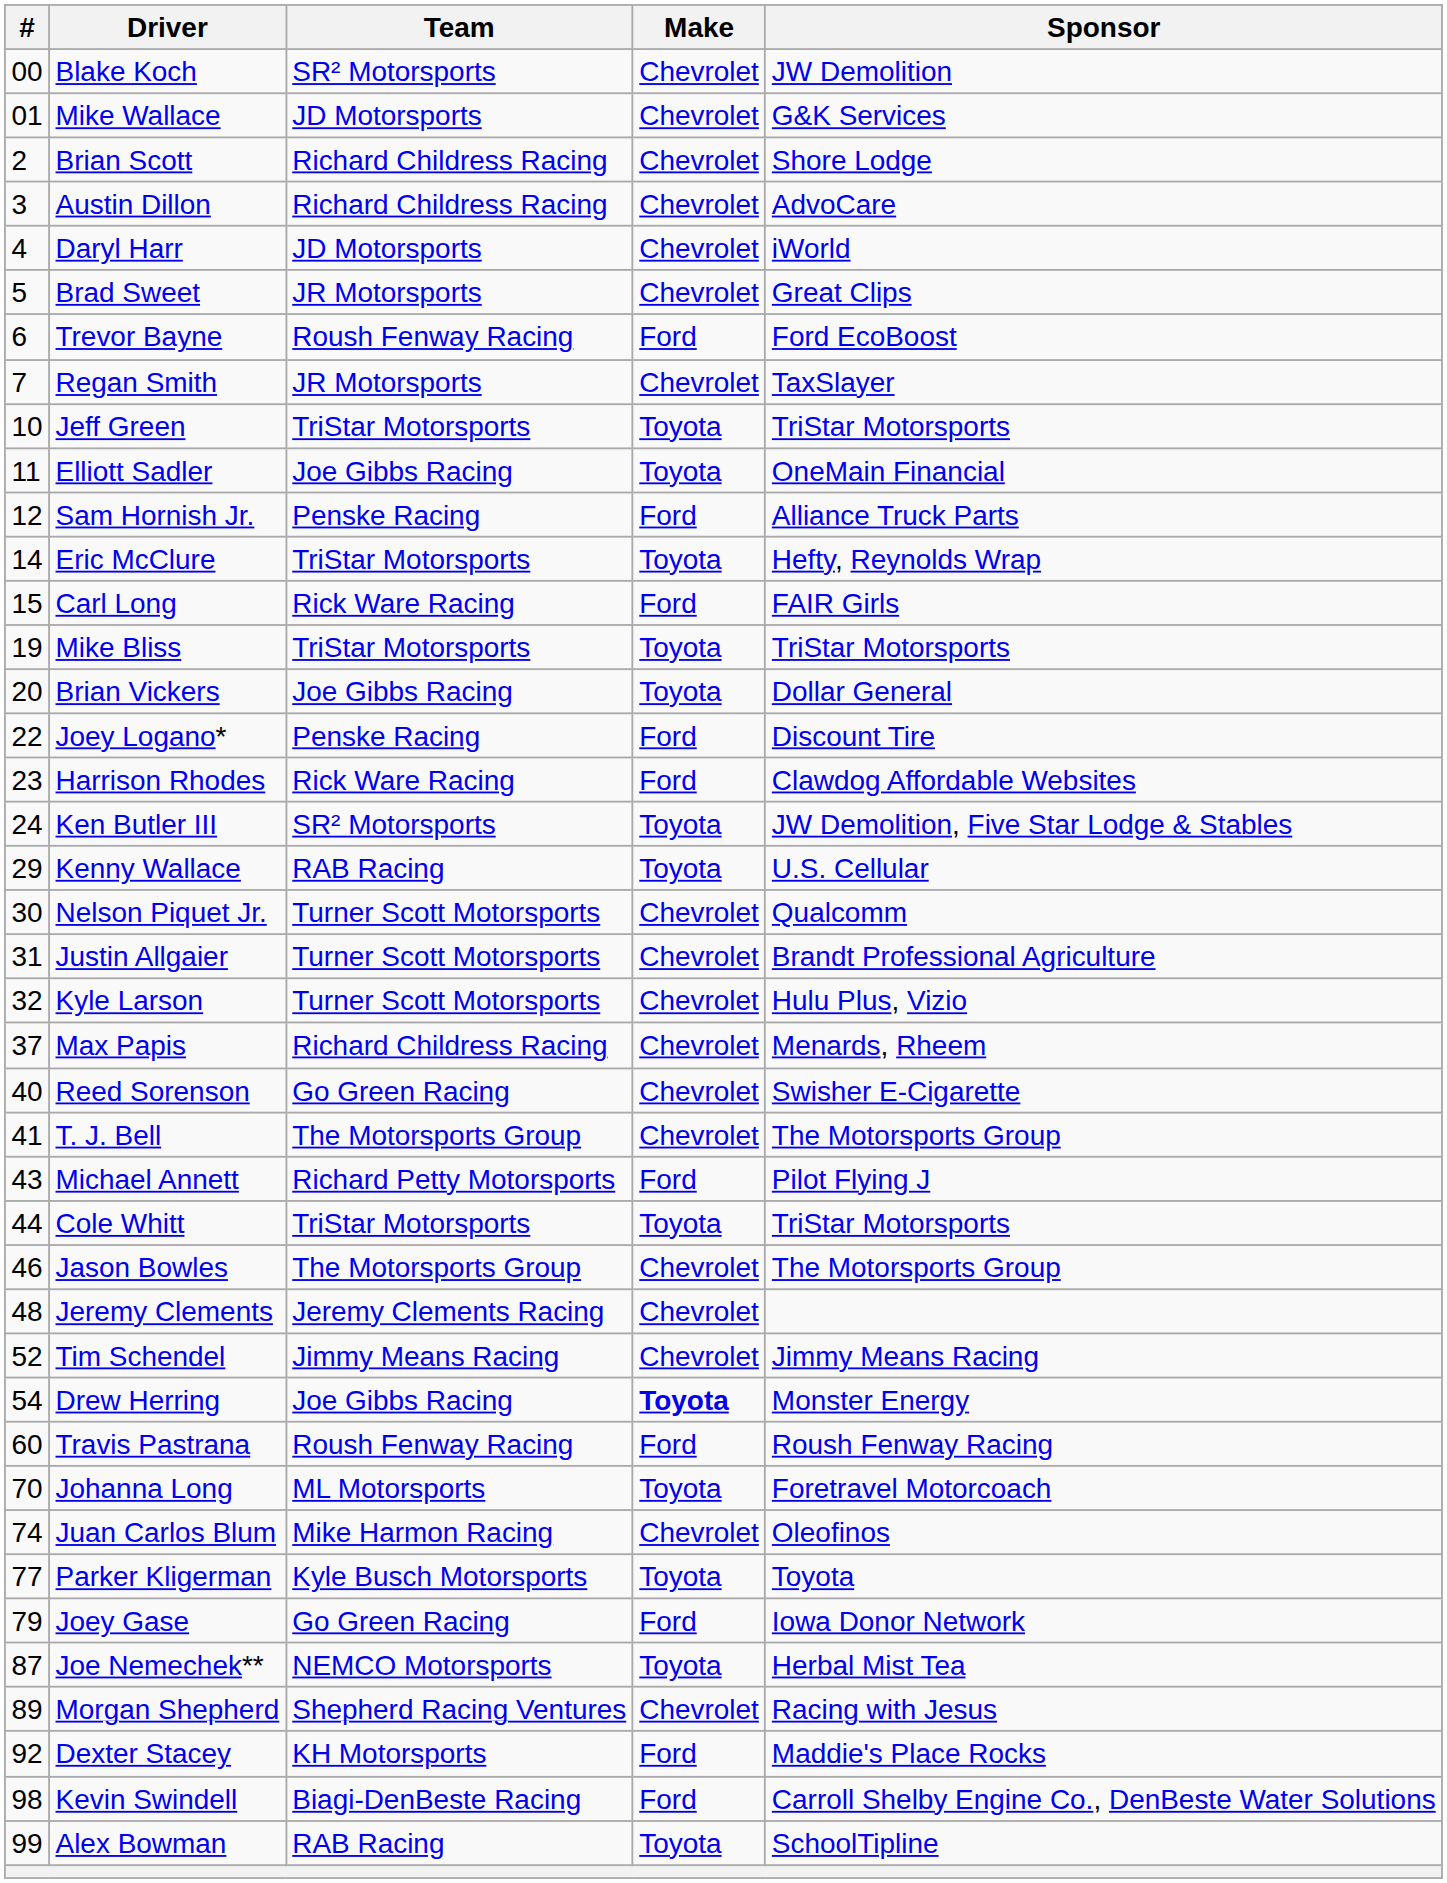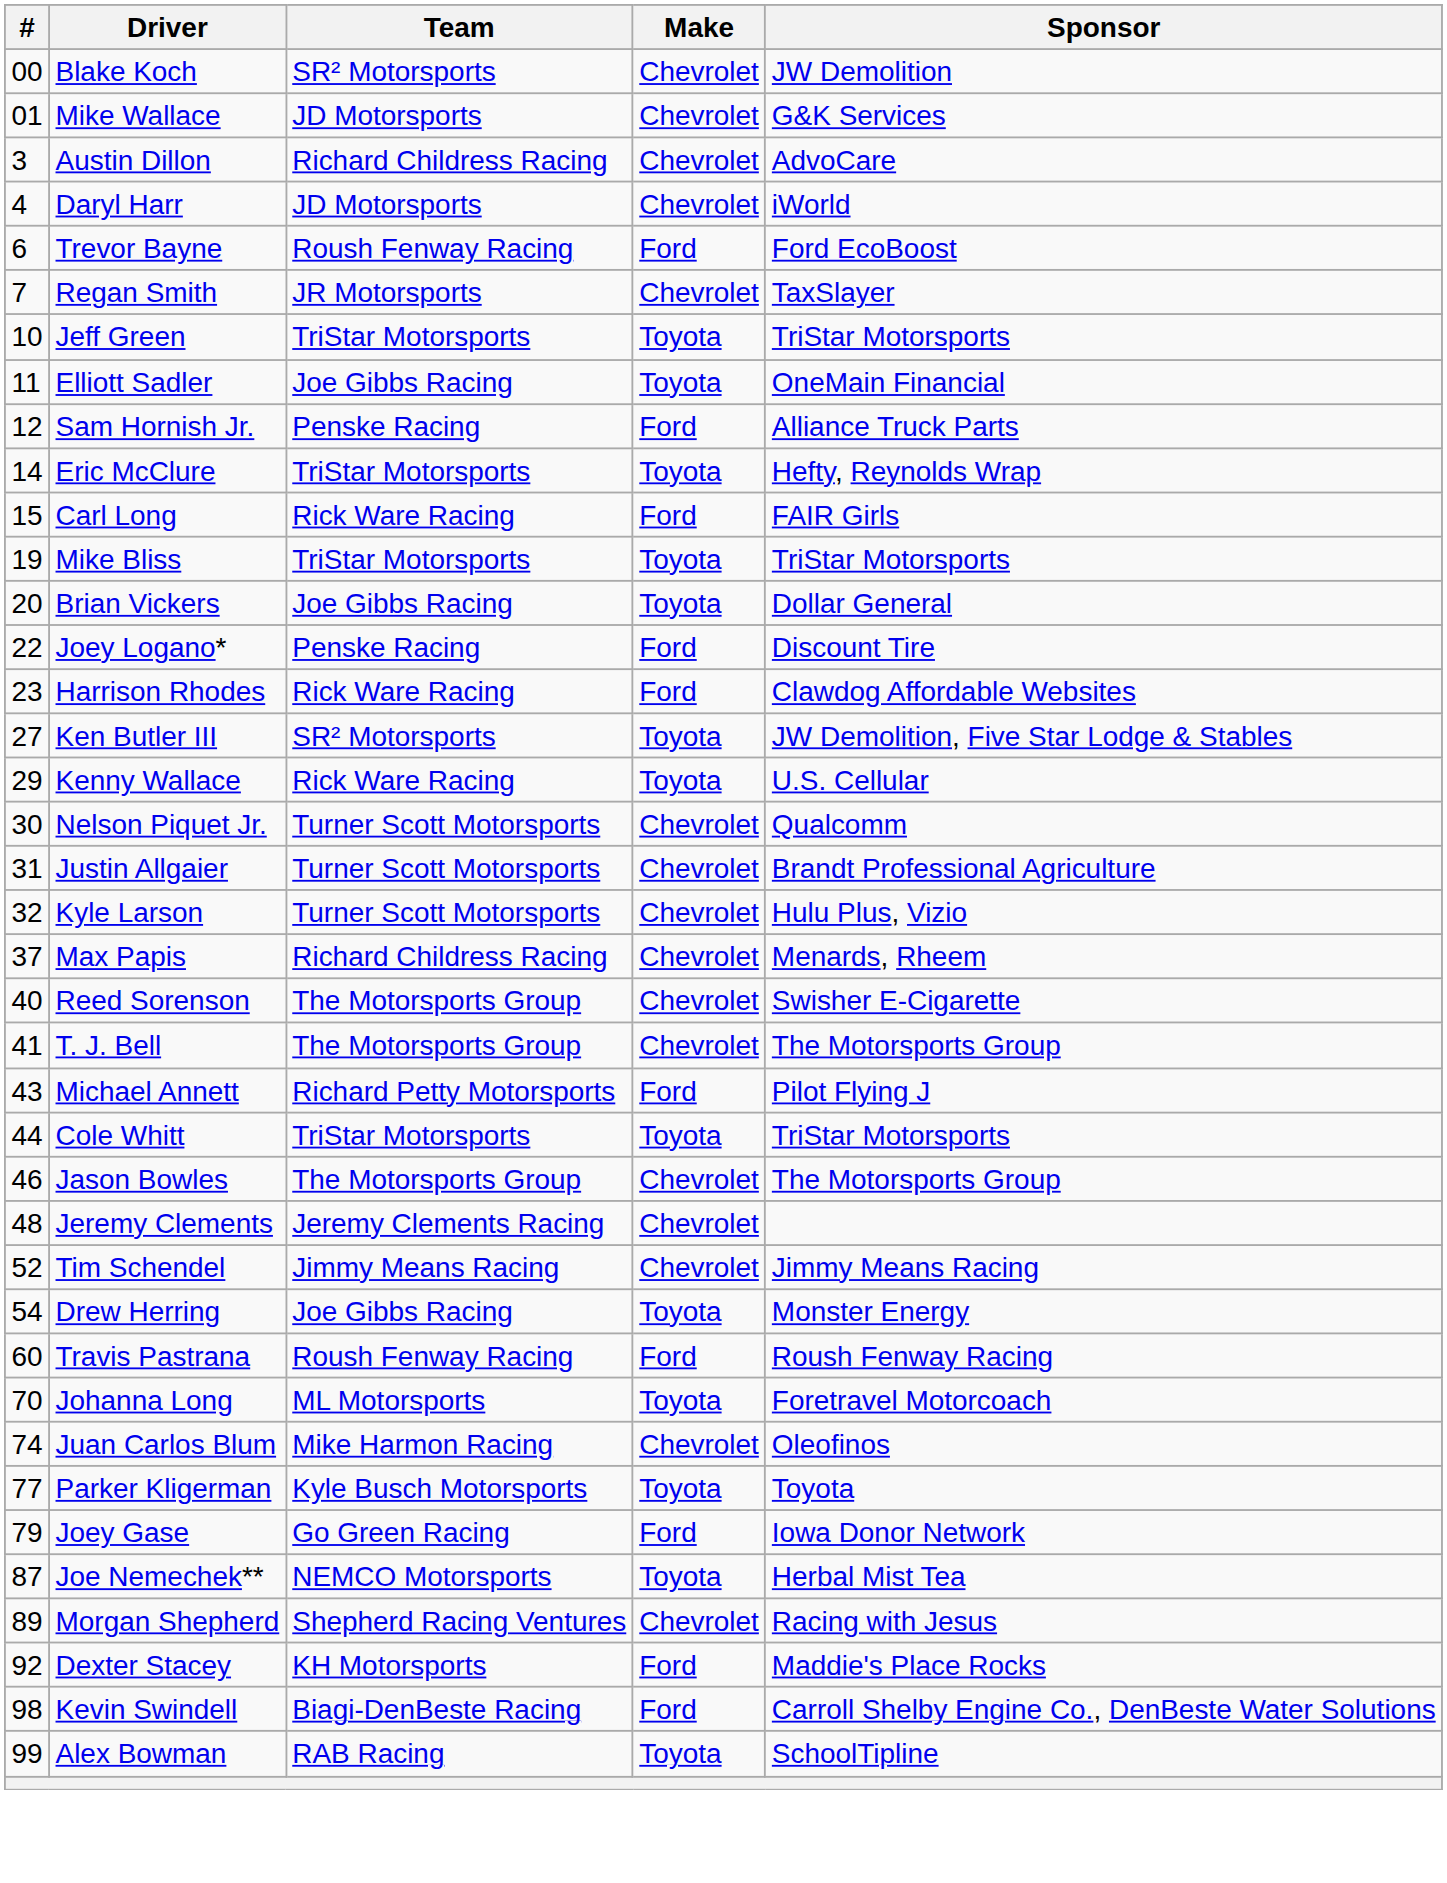 <table class="wikitable" style="font-size:95%">
 <tr>
 <th>#</th>
 <th>Driver</th>
 <th>Team</th>
 <th>Make</th>
 <th>Sponsor</th>
 </tr>
 <tr>
 <td>00</td>
 <td><a href='#'>Blake Koch</a></td>
 <td><a href='#'>SR² Motorsports</a></td>
 <td><a href='#'>Chevrolet</a></td>
 <td><a href='#'>JW Demolition</a></td>
 </tr>
 <tr>
 <td>01</td>
 <td><a href='#'>Mike Wallace</a></td>
 <td><a href='#'>JD Motorsports</a></td>
 <td><a href='#'>Chevrolet</a></td>
 <td><a href='#'>G&K Services</a></td>
 </tr>
 <tr>
-<td>2</td>
-<td><a href='#'>Brian Scott</a></td>
-<td><a href='#'>Richard Childress Racing</a></td>
-<td><a href='#'>Chevrolet</a></td>
-<td><a href='#'>Shore Lodge</a></td>
-</tr>
-<tr>
 <td>3</td>
 <td><a href='#'>Austin Dillon</a></td>
 <td><a href='#'>Richard Childress Racing</a></td>
 <td><a href='#'>Chevrolet</a></td>
 <td><a href='#'>AdvoCare</a></td>
 </tr>
 <tr>
 <td>4</td>
 <td><a href='#'>Daryl Harr</a></td>
 <td><a href='#'>JD Motorsports</a></td>
 <td><a href='#'>Chevrolet</a></td>
 <td><a href='#'>iWorld</a></td>
-</tr>
-<tr>
-<td>5</td>
-<td><a href='#'>Brad Sweet</a></td>
-<td><a href='#'>JR Motorsports</a></td>
-<td><a href='#'>Chevrolet</a></td>
-<td><a href='#'>Great Clips</a></td>
 </tr>
 <tr>
 <td>6</td>
 <td><a href='#'>Trevor Bayne</a></td>
 <td><a href='#'>Roush Fenway Racing</a></td>
 <td><a href='#'>Ford</a></td>
 <td><a href='#'>Ford EcoBoost</a></td>
 </tr>
 <tr>
 <td>7</td>
 <td><a href='#'>Regan Smith</a></td>
 <td><a href='#'>JR Motorsports</a></td>
 <td><a href='#'>Chevrolet</a></td>
 <td><a href='#'>TaxSlayer</a></td>
 </tr>
 <tr>
 <td>10</td>
 <td><a href='#'>Jeff Green</a></td>
 <td><a href='#'>TriStar Motorsports</a></td>
 <td><a href='#'>Toyota</a></td>
 <td><a href='#'>TriStar Motorsports</a></td>
 </tr>
 <tr>
 <td>11</td>
 <td><a href='#'>Elliott Sadler</a></td>
 <td><a href='#'>Joe Gibbs Racing</a></td>
 <td><a href='#'>Toyota</a></td>
 <td><a href='#'>OneMain Financial</a></td>
 </tr>
 <tr>
 <td>12</td>
 <td><a href='#'>Sam Hornish Jr.</a></td>
 <td><a href='#'>Penske Racing</a></td>
 <td><a href='#'>Ford</a></td>
 <td><a href='#'>Alliance Truck Parts</a></td>
 </tr>
 <tr>
 <td>14</td>
 <td><a href='#'>Eric McClure</a></td>
 <td><a href='#'>TriStar Motorsports</a></td>
 <td><a href='#'>Toyota</a></td>
 <td><a href='#'>Hefty</a>, <a href='#'>Reynolds Wrap</a></td>
 </tr>
 <tr>
 <td>15</td>
 <td><a href='#'>Carl Long</a></td>
 <td><a href='#'>Rick Ware Racing</a></td>
 <td><a href='#'>Ford</a></td>
 <td><a href='#'>FAIR Girls</a></td>
 </tr>
 <tr>
 <td>19</td>
 <td><a href='#'>Mike Bliss</a></td>
 <td><a href='#'>TriStar Motorsports</a></td>
 <td><a href='#'>Toyota</a></td>
 <td><a href='#'>TriStar Motorsports</a></td>
 </tr>
 <tr>
 <td>20</td>
 <td><a href='#'>Brian Vickers</a></td>
 <td><a href='#'>Joe Gibbs Racing</a></td>
 <td><a href='#'>Toyota</a></td>
 <td><a href='#'>Dollar General</a></td>
 </tr>
 <tr>
 <td>22</td>
 <td><a href='#'>Joey Logano</a>*</td>
 <td><a href='#'>Penske Racing</a></td>
 <td><a href='#'>Ford</a></td>
 <td><a href='#'>Discount Tire</a></td>
 </tr>
 <tr>
 <td>23</td>
 <td><a href='#'>Harrison Rhodes</a></td>
 <td><a href='#'>Rick Ware Racing</a></td>
 <td><a href='#'>Ford</a></td>
 <td><a href='#'>Clawdog Affordable Websites</a></td>
 </tr>
 <tr>
-<td>24</td>
+<td>27</td>
 <td><a href='#'>Ken Butler III</a></td>
 <td><a href='#'>SR² Motorsports</a></td>
 <td><a href='#'>Toyota</a></td>
 <td><a href='#'>JW Demolition</a>, <a href='#'>Five Star Lodge & Stables</a></td>
 </tr>
 <tr>
 <td>29</td>
 <td><a href='#'>Kenny Wallace</a></td>
-<td><a href='#'>RAB Racing</a></td>
+<td><a href='#'>Rick Ware Racing</a></td>
 <td><a href='#'>Toyota</a></td>
 <td><a href='#'>U.S. Cellular</a></td>
 </tr>
 <tr>
 <td>30</td>
 <td><a href='#'>Nelson Piquet Jr.</a></td>
 <td><a href='#'>Turner Scott Motorsports</a></td>
 <td><a href='#'>Chevrolet</a></td>
 <td><a href='#'>Qualcomm</a></td>
 </tr>
 <tr>
 <td>31</td>
 <td><a href='#'>Justin Allgaier</a></td>
 <td><a href='#'>Turner Scott Motorsports</a></td>
 <td><a href='#'>Chevrolet</a></td>
 <td><a href='#'>Brandt Professional Agriculture</a></td>
 </tr>
 <tr>
 <td>32</td>
 <td><a href='#'>Kyle Larson</a></td>
 <td><a href='#'>Turner Scott Motorsports</a></td>
 <td><a href='#'>Chevrolet</a></td>
 <td><a href='#'>Hulu Plus</a>, <a href='#'>Vizio</a></td>
 </tr>
 <tr>
 <td>37</td>
 <td><a href='#'>Max Papis</a></td>
 <td><a href='#'>Richard Childress Racing</a></td>
 <td><a href='#'>Chevrolet</a></td>
 <td><a href='#'>Menards</a>, <a href='#'>Rheem</a></td>
 </tr>
 <tr>
 <td>40</td>
 <td><a href='#'>Reed Sorenson</a></td>
-<td><a href='#'>Go Green Racing</a></td>
+<td><a href='#'>The Motorsports Group</a></td>
 <td><a href='#'>Chevrolet</a></td>
 <td><a href='#'>Swisher E-Cigarette</a></td>
 </tr>
 <tr>
 <td>41</td>
 <td><a href='#'>T. J. Bell</a></td>
 <td><a href='#'>The Motorsports Group</a></td>
 <td><a href='#'>Chevrolet</a></td>
 <td><a href='#'>The Motorsports Group</a></td>
 </tr>
 <tr>
 <td>43</td>
 <td><a href='#'>Michael Annett</a></td>
 <td><a href='#'>Richard Petty Motorsports</a></td>
 <td><a href='#'>Ford</a></td>
 <td><a href='#'>Pilot Flying J</a></td>
 </tr>
 <tr>
 <td>44</td>
 <td><a href='#'>Cole Whitt</a></td>
 <td><a href='#'>TriStar Motorsports</a></td>
 <td><a href='#'>Toyota</a></td>
 <td><a href='#'>TriStar Motorsports</a></td>
 </tr>
 <tr>
 <td>46</td>
 <td><a href='#'>Jason Bowles</a></td>
 <td><a href='#'>The Motorsports Group</a></td>
 <td><a href='#'>Chevrolet</a></td>
 <td><a href='#'>The Motorsports Group</a></td>
 </tr>
 <tr>
 <td>48</td>
 <td><a href='#'>Jeremy Clements</a></td>
 <td><a href='#'>Jeremy Clements Racing</a></td>
 <td><a href='#'>Chevrolet</a></td>
 <td></td>
 </tr>
 <tr>
 <td>52</td>
 <td><a href='#'>Tim Schendel</a></td>
 <td><a href='#'>Jimmy Means Racing</a></td>
 <td><a href='#'>Chevrolet</a></td>
 <td><a href='#'>Jimmy Means Racing</a></td>
 </tr>
 <tr>
 <td>54</td>
 <td><a href='#'>Drew Herring</a></td>
 <td><a href='#'>Joe Gibbs Racing</a></td>
-<td><strong><a href='#'>Toyota</a></strong></td>
+<td><a href='#'>Toyota</a></td>
 <td><a href='#'>Monster Energy</a></td>
 </tr>
 <tr>
 <td>60</td>
 <td><a href='#'>Travis Pastrana</a></td>
 <td><a href='#'>Roush Fenway Racing</a></td>
 <td><a href='#'>Ford</a></td>
 <td><a href='#'>Roush Fenway Racing</a></td>
 </tr>
 <tr>
 <td>70</td>
 <td><a href='#'>Johanna Long</a></td>
 <td><a href='#'>ML Motorsports</a></td>
 <td><a href='#'>Toyota</a></td>
 <td><a href='#'>Foretravel Motorcoach</a></td>
 </tr>
 <tr>
 <td>74</td>
 <td><a href='#'>Juan Carlos Blum</a></td>
 <td><a href='#'>Mike Harmon Racing</a></td>
 <td><a href='#'>Chevrolet</a></td>
 <td><a href='#'>Oleofinos</a></td>
 </tr>
 <tr>
 <td>77</td>
 <td><a href='#'>Parker Kligerman</a></td>
 <td><a href='#'>Kyle Busch Motorsports</a></td>
 <td><a href='#'>Toyota</a></td>
 <td><a href='#'>Toyota</a></td>
 </tr>
 <tr>
 <td>79</td>
 <td><a href='#'>Joey Gase</a></td>
 <td><a href='#'>Go Green Racing</a></td>
 <td><a href='#'>Ford</a></td>
 <td><a href='#'>Iowa Donor Network</a></td>
 </tr>
 <tr>
 <td>87</td>
 <td><a href='#'>Joe Nemechek</a>**</td>
 <td><a href='#'>NEMCO Motorsports</a></td>
 <td><a href='#'>Toyota</a></td>
 <td><a href='#'>Herbal Mist Tea</a></td>
 </tr>
 <tr>
 <td>89</td>
 <td><a href='#'>Morgan Shepherd</a></td>
 <td><a href='#'>Shepherd Racing Ventures</a></td>
 <td><a href='#'>Chevrolet</a></td>
 <td><a href='#'>Racing with Jesus</a></td>
 </tr>
 <tr>
 <td>92</td>
 <td><a href='#'>Dexter Stacey</a></td>
 <td><a href='#'>KH Motorsports</a></td>
 <td><a href='#'>Ford</a></td>
 <td><a href='#'>Maddie's Place Rocks</a></td>
 </tr>
 <tr>
 <td>98</td>
 <td><a href='#'>Kevin Swindell</a></td>
 <td><a href='#'>Biagi-DenBeste Racing</a></td>
 <td><a href='#'>Ford</a></td>
 <td><a href='#'>Carroll Shelby Engine Co.</a>, <a href='#'>DenBeste Water Solutions</a></td>
 </tr>
 <tr>
 <td>99</td>
 <td><a href='#'>Alex Bowman</a></td>
 <td><a href='#'>RAB Racing</a></td>
 <td><a href='#'>Toyota</a></td>
 <td><a href='#'>SchoolTipline</a></td>
 </tr>
 <tr>
 <th colspan="5"></th>
 </tr>
 </table>
